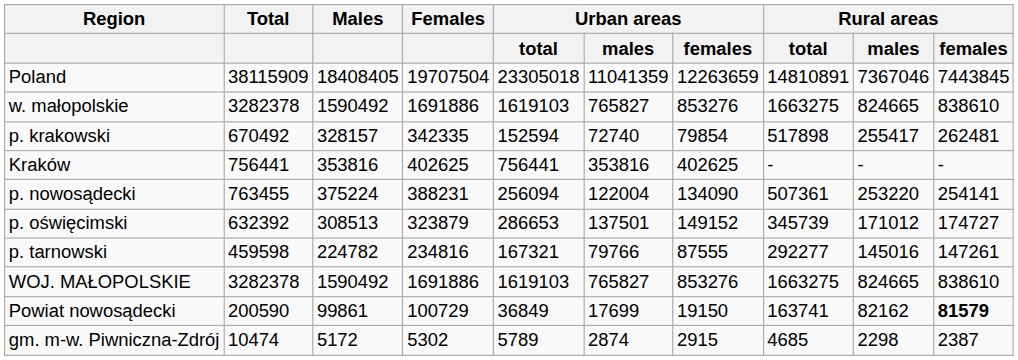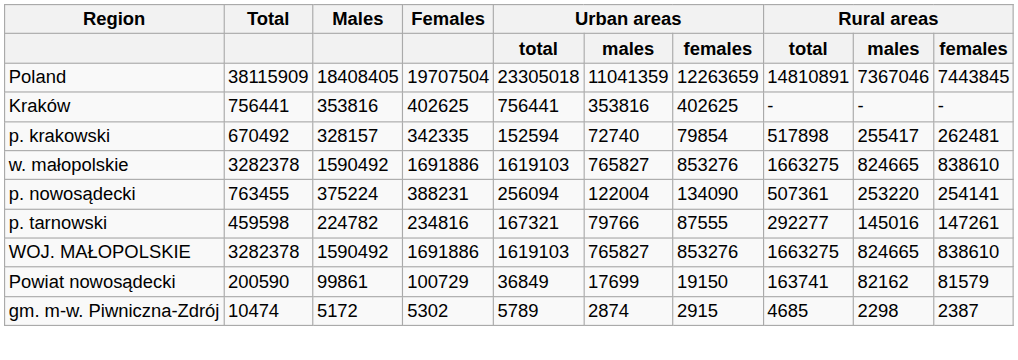 <table class="wikitable">
 <tr>
 <th>Region</th>
 <th>Total</th>
 <th>Males</th>
 <th>Females</th>
 <th colspan="3">Urban areas</th>
 <th colspan="3">Rural areas</th>
 </tr>
 <tr>
 <th></th>
 <th></th>
 <th></th>
 <th></th>
 <th>total</th>
 <th>males</th>
 <th>females</th>
 <th>total</th>
 <th>males</th>
 <th>females</th>
 </tr>
 <tr>
 <td>Poland</td>
 <td>38115909</td>
 <td>18408405</td>
 <td>19707504</td>
 <td>23305018</td>
 <td>11041359</td>
 <td>12263659</td>
 <td>14810891</td>
 <td>7367046</td>
 <td>7443845</td>
 </tr>
 <tr>
-<td>w. małopolskie</td>
-<td>3282378</td>
-<td>1590492</td>
-<td>1691886</td>
-<td>1619103</td>
-<td>765827</td>
-<td>853276</td>
-<td>1663275</td>
-<td>824665</td>
-<td>838610</td>
+<td>Kraków</td>
+<td>756441</td>
+<td>353816</td>
+<td>402625</td>
+<td>756441</td>
+<td>353816</td>
+<td>402625</td>
+<td>-</td>
+<td>-</td>
+<td>-</td>
 </tr>
 <tr>
 <td>p. krakowski</td>
 <td>670492</td>
 <td>328157</td>
 <td>342335</td>
 <td>152594</td>
 <td>72740</td>
 <td>79854</td>
 <td>517898</td>
 <td>255417</td>
 <td>262481</td>
 </tr>
 <tr>
-<td>Kraków</td>
-<td>756441</td>
-<td>353816</td>
-<td>402625</td>
-<td>756441</td>
-<td>353816</td>
-<td>402625</td>
-<td>-</td>
-<td>-</td>
-<td>-</td>
+<td>w. małopolskie</td>
+<td>3282378</td>
+<td>1590492</td>
+<td>1691886</td>
+<td>1619103</td>
+<td>765827</td>
+<td>853276</td>
+<td>1663275</td>
+<td>824665</td>
+<td>838610</td>
 </tr>
 <tr>
 <td>p. nowosądecki</td>
 <td>763455</td>
 <td>375224</td>
 <td>388231</td>
 <td>256094</td>
 <td>122004</td>
 <td>134090</td>
 <td>507361</td>
 <td>253220</td>
 <td>254141</td>
-</tr>
-<tr>
-<td>p. oświęcimski</td>
-<td>632392</td>
-<td>308513</td>
-<td>323879</td>
-<td>286653</td>
-<td>137501</td>
-<td>149152</td>
-<td>345739</td>
-<td>171012</td>
-<td>174727</td>
 </tr>
 <tr>
 <td>p. tarnowski</td>
 <td>459598</td>
 <td>224782</td>
 <td>234816</td>
 <td>167321</td>
 <td>79766</td>
 <td>87555</td>
 <td>292277</td>
 <td>145016</td>
 <td>147261</td>
 </tr>
 <tr>
 <td>WOJ. MAŁOPOLSKIE</td>
 <td>3282378</td>
 <td>1590492</td>
 <td>1691886</td>
 <td>1619103</td>
 <td>765827</td>
 <td>853276</td>
 <td>1663275</td>
 <td>824665</td>
 <td>838610</td>
 </tr>
 <tr>
 <td>Powiat nowosądecki</td>
 <td>200590</td>
 <td>99861</td>
 <td>100729</td>
 <td>36849</td>
 <td>17699</td>
 <td>19150</td>
 <td>163741</td>
 <td>82162</td>
-<td><strong>81579</strong></td>
+<td>81579</td>
 </tr>
 <tr>
 <td>gm. m-w. Piwniczna-Zdrój</td>
 <td>10474</td>
 <td>5172</td>
 <td>5302</td>
 <td>5789</td>
 <td>2874</td>
 <td>2915</td>
 <td>4685</td>
 <td>2298</td>
 <td>2387</td>
 </tr>
 </table>
